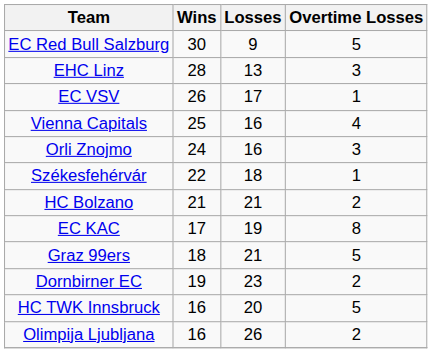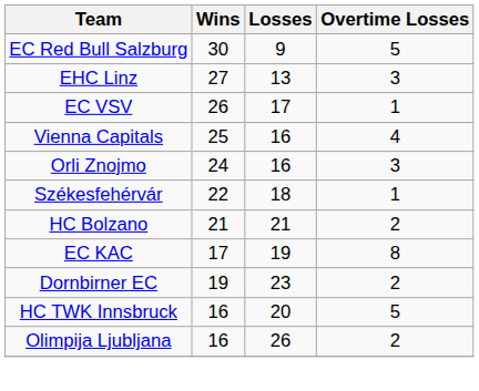 <table class="wikitable" style="text-align:center">
 <tr>
 <th>Team</th>
 <th>Wins</th>
 <th>Losses</th>
 <th>Overtime Losses</th>
 </tr>
 <tr>
 <td><a href='#'>EC Red Bull Salzburg</a></td>
 <td>30</td>
 <td>9</td>
 <td>5</td>
 </tr>
 <tr>
 <td><a href='#'>EHC Linz</a></td>
-<td>28</td>
+<td>27</td>
 <td>13</td>
 <td>3</td>
 </tr>
 <tr>
 <td><a href='#'>EC VSV</a></td>
 <td>26</td>
 <td>17</td>
 <td>1</td>
 </tr>
 <tr>
 <td><a href='#'>Vienna Capitals</a></td>
 <td>25</td>
 <td>16</td>
 <td>4</td>
 </tr>
 <tr>
 <td><a href='#'>Orli Znojmo</a></td>
 <td>24</td>
 <td>16</td>
 <td>3</td>
 </tr>
 <tr>
 <td><a href='#'>Székesfehérvár</a></td>
 <td>22</td>
 <td>18</td>
 <td>1</td>
 </tr>
 <tr>
 <td><a href='#'>HC Bolzano</a></td>
 <td>21</td>
 <td>21</td>
 <td>2</td>
 </tr>
 <tr>
 <td><a href='#'>EC KAC</a></td>
 <td>17</td>
 <td>19</td>
 <td>8</td>
 </tr>
 <tr>
-<td><a href='#'>Graz 99ers</a></td>
-<td>18</td>
-<td>21</td>
-<td>5</td>
-</tr>
-<tr>
 <td><a href='#'>Dornbirner EC</a></td>
 <td>19</td>
 <td>23</td>
 <td>2</td>
 </tr>
 <tr>
 <td><a href='#'>HC TWK Innsbruck</a></td>
 <td>16</td>
 <td>20</td>
 <td>5</td>
 </tr>
 <tr>
 <td><a href='#'>Olimpija Ljubljana</a></td>
 <td>16</td>
 <td>26</td>
 <td>2</td>
 </tr>
 <tr>
 </tr>
 </table>
